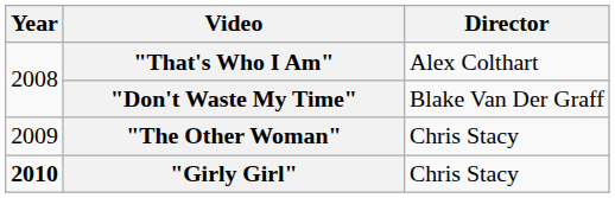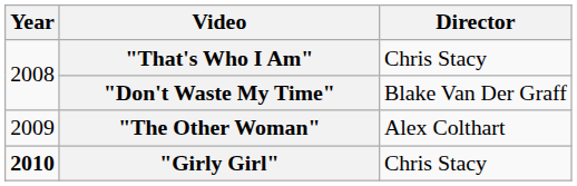 <table class="wikitable plainrowheaders">
 <tr>
 <th>Year</th>
 <th style="width:14em;">Video</th>
 <th>Director</th>
 </tr>
 <tr>
 <td rowspan="2">2008</td>
 <th scope="row">"That's Who I Am"</th>
-<td>Alex Colthart</td>
+<td>Chris Stacy</td>
 </tr>
 <tr>
 <th scope="row">"Don't Waste My Time"</th>
 <td>Blake Van Der Graff</td>
 </tr>
 <tr>
 <td>2009</td>
 <th scope="row">"The Other Woman"</th>
-<td>Chris Stacy</td>
+<td>Alex Colthart</td>
 </tr>
 <tr>
 <td><strong>2010</strong></td>
 <th scope="row">"Girly Girl"</th>
 <td>Chris Stacy</td>
 </tr>
 </table>
